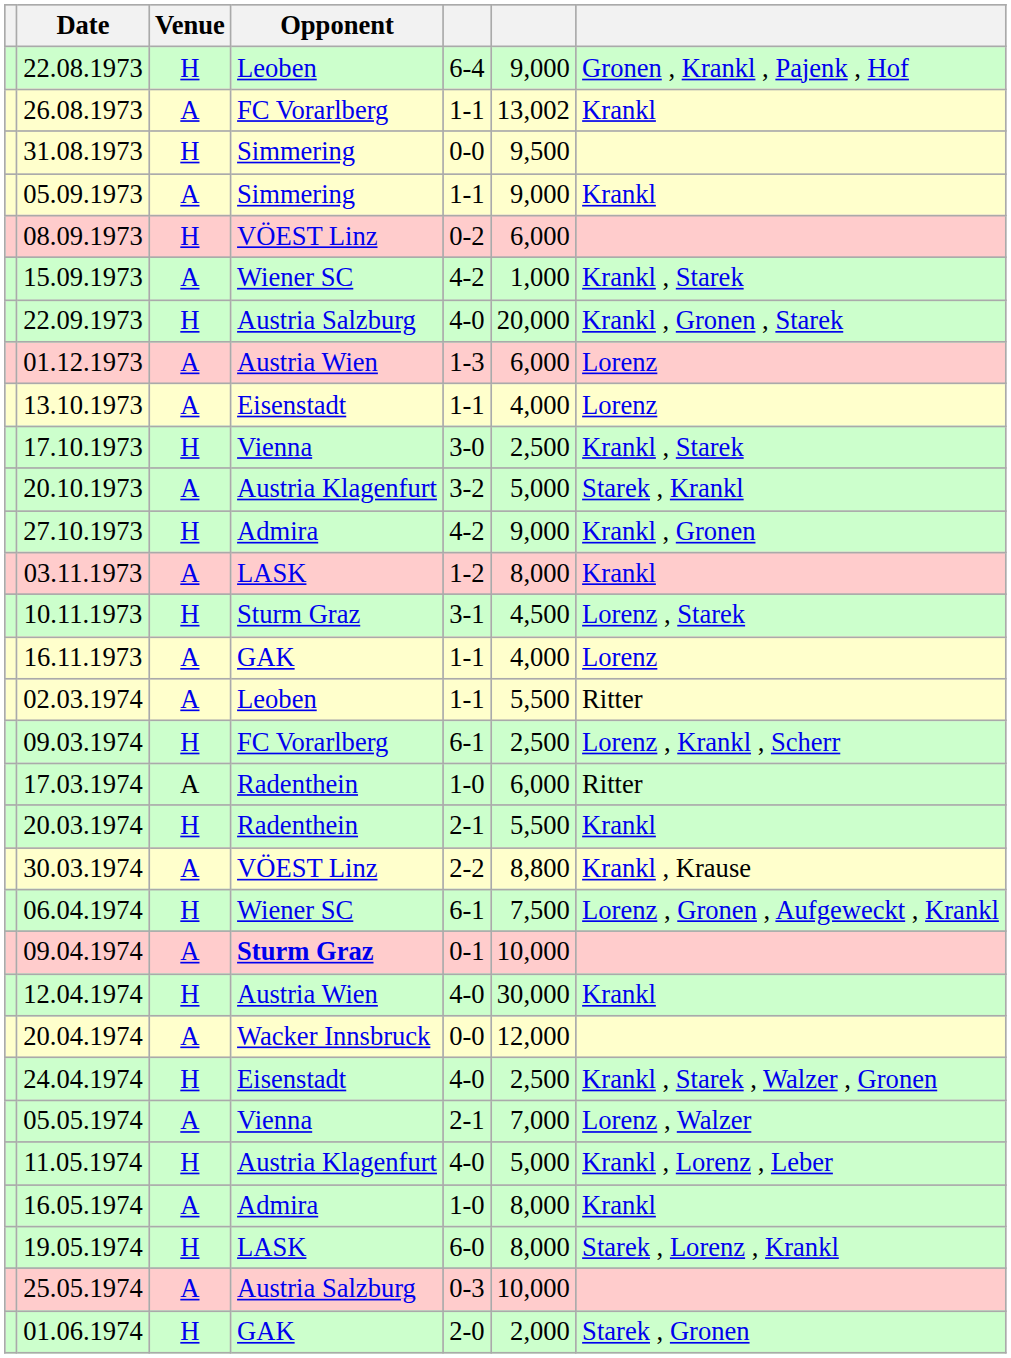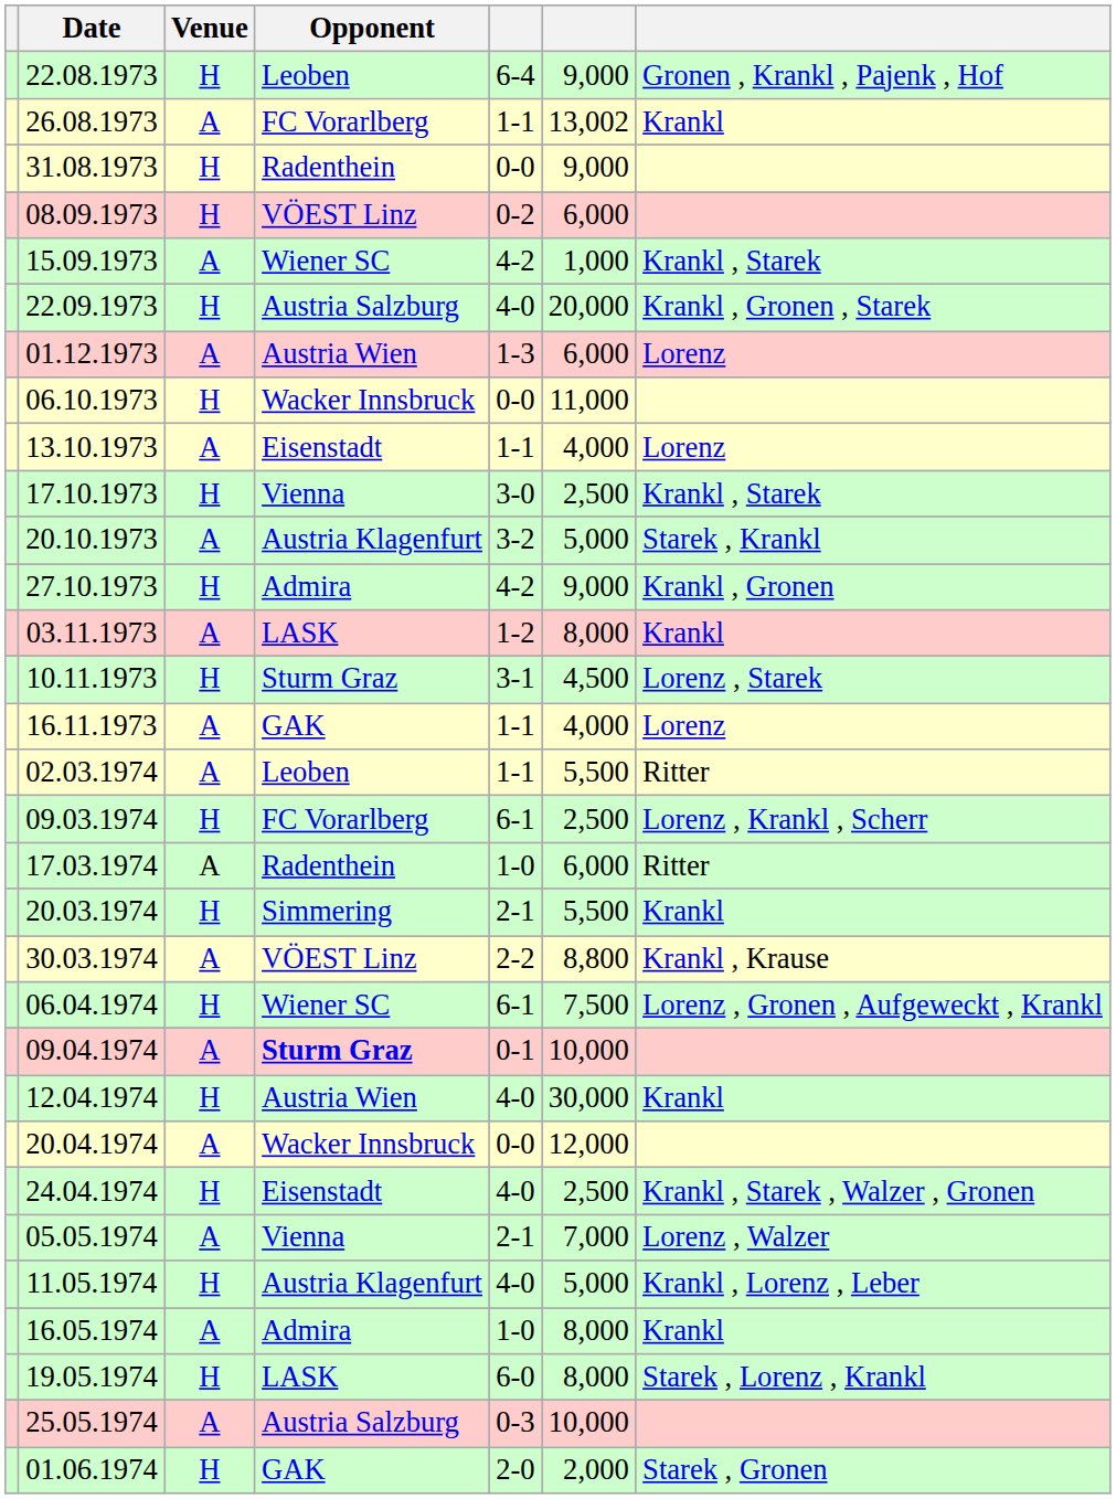 <table class="wikitable" Style="text-align: center">
 <tr>
 <th></th>
 <th>Date</th>
 <th>Venue</th>
 <th>Opponent</th>
 <th></th>
 <th></th>
 <th></th>
 </tr>
 <tr style="background:#cfc">
 <td></td>
 <td>22.08.1973</td>
 <td><a href='#'>H</a></td>
 <td align="left"><a href='#'>Leoben</a></td>
 <td>6-4</td>
 <td align="right">9,000</td>
 <td align="left"><a href='#'>Gronen</a>  , <a href='#'>Krankl</a>  , <a href='#'>Pajenk</a> , <a href='#'>Hof</a> </td>
 </tr>
 <tr style="background:#ffc">
 <td></td>
 <td>26.08.1973</td>
 <td><a href='#'>A</a></td>
 <td align="left"><a href='#'>FC Vorarlberg</a></td>
 <td>1-1</td>
 <td align="right">13,002</td>
 <td align="left"><a href='#'>Krankl</a> </td>
 </tr>
 <tr style="background:#ffc">
 <td></td>
 <td>31.08.1973</td>
 <td><a href='#'>H</a></td>
-<td align="left"><a href='#'>Simmering</a></td>
+<td align="left"><a href='#'>Radenthein</a></td>
 <td>0-0</td>
-<td align="right">9,500</td>
+<td align="right">9,000</td>
 <td align="left"></td>
-</tr>
-<tr style="background:#ffc">
-<td></td>
-<td>05.09.1973</td>
-<td><a href='#'>A</a></td>
-<td align="left"><a href='#'>Simmering</a></td>
-<td>1-1</td>
-<td align="right">9,000</td>
-<td align="left"><a href='#'>Krankl</a> </td>
 </tr>
 <tr style="background:#fcc">
 <td></td>
 <td>08.09.1973</td>
 <td><a href='#'>H</a></td>
 <td align="left"><a href='#'>VÖEST Linz</a></td>
 <td>0-2</td>
 <td align="right">6,000</td>
 <td align="left"></td>
 </tr>
 <tr style="background:#cfc">
 <td></td>
 <td>15.09.1973</td>
 <td><a href='#'>A</a></td>
 <td align="left"><a href='#'>Wiener SC</a></td>
 <td>4-2</td>
 <td align="right">1,000</td>
 <td align="left"><a href='#'>Krankl</a>   , <a href='#'>Starek</a> </td>
 </tr>
 <tr style="background:#cfc">
 <td></td>
 <td>22.09.1973</td>
 <td><a href='#'>H</a></td>
 <td align="left"><a href='#'>Austria Salzburg</a></td>
 <td>4-0</td>
 <td align="right">20,000</td>
 <td align="left"><a href='#'>Krankl</a> , <a href='#'>Gronen</a>  , <a href='#'>Starek</a> </td>
 </tr>
 <tr style="background:#fcc">
 <td></td>
 <td>01.12.1973</td>
 <td><a href='#'>A</a></td>
 <td align="left"><a href='#'>Austria Wien</a></td>
 <td>1-3</td>
 <td align="right">6,000</td>
 <td align="left"><a href='#'>Lorenz</a> </td>
+</tr>
+<tr style="background:#ffc">
+<td></td>
+<td>06.10.1973</td>
+<td><a href='#'>H</a></td>
+<td align="left"><a href='#'>Wacker Innsbruck</a></td>
+<td>0-0</td>
+<td align="right">11,000</td>
+<td align="left"></td>
 </tr>
 <tr style="background:#ffc">
 <td></td>
 <td>13.10.1973</td>
 <td><a href='#'>A</a></td>
 <td align="left"><a href='#'>Eisenstadt</a></td>
 <td>1-1</td>
 <td align="right">4,000</td>
 <td align="left"><a href='#'>Lorenz</a> </td>
 </tr>
 <tr style="background:#cfc">
 <td></td>
 <td>17.10.1973</td>
 <td><a href='#'>H</a></td>
 <td align="left"><a href='#'>Vienna</a></td>
 <td>3-0</td>
 <td align="right">2,500</td>
 <td align="left"><a href='#'>Krankl</a>  , <a href='#'>Starek</a> </td>
 </tr>
 <tr style="background:#cfc">
 <td></td>
 <td>20.10.1973</td>
 <td><a href='#'>A</a></td>
 <td align="left"><a href='#'>Austria Klagenfurt</a></td>
 <td>3-2</td>
 <td align="right">5,000</td>
 <td align="left"><a href='#'>Starek</a>  , <a href='#'>Krankl</a> </td>
 </tr>
 <tr style="background:#cfc">
 <td></td>
 <td>27.10.1973</td>
 <td><a href='#'>H</a></td>
 <td align="left"><a href='#'>Admira</a></td>
 <td>4-2</td>
 <td align="right">9,000</td>
 <td align="left"><a href='#'>Krankl</a>   , <a href='#'>Gronen</a> </td>
 </tr>
 <tr style="background:#fcc">
 <td></td>
 <td>03.11.1973</td>
 <td><a href='#'>A</a></td>
 <td align="left"><a href='#'>LASK</a></td>
 <td>1-2</td>
 <td align="right">8,000</td>
 <td align="left"><a href='#'>Krankl</a> </td>
 </tr>
 <tr style="background:#cfc">
 <td></td>
 <td>10.11.1973</td>
 <td><a href='#'>H</a></td>
 <td align="left"><a href='#'>Sturm Graz</a></td>
 <td>3-1</td>
 <td align="right">4,500</td>
 <td align="left"><a href='#'>Lorenz</a>  , <a href='#'>Starek</a> </td>
 </tr>
 <tr style="background:#ffc">
 <td></td>
 <td>16.11.1973</td>
 <td><a href='#'>A</a></td>
 <td align="left"><a href='#'>GAK</a></td>
 <td>1-1</td>
 <td align="right">4,000</td>
 <td align="left"><a href='#'>Lorenz</a> </td>
 </tr>
 <tr style="background:#ffc">
 <td></td>
 <td>02.03.1974</td>
 <td><a href='#'>A</a></td>
 <td align="left"><a href='#'>Leoben</a></td>
 <td>1-1</td>
 <td align="right">5,500</td>
 <td align="left">Ritter </td>
 </tr>
 <tr style="background:#cfc">
 <td></td>
 <td>09.03.1974</td>
 <td><a href='#'>H</a></td>
 <td align="left"><a href='#'>FC Vorarlberg</a></td>
 <td>6-1</td>
 <td align="right">2,500</td>
 <td align="left"><a href='#'>Lorenz</a> , <a href='#'>Krankl</a>    , <a href='#'>Scherr</a> </td>
 </tr>
 <tr style="background:#cfc">
 <td></td>
 <td>17.03.1974</td>
 <td>A</td>
 <td align="left"><a href='#'>Radenthein</a></td>
 <td>1-0</td>
 <td align="right">6,000</td>
 <td align="left">Ritter </td>
 </tr>
 <tr style="background:#cfc">
 <td></td>
 <td>20.03.1974</td>
 <td><a href='#'>H</a></td>
-<td align="left"><a href='#'>Radenthein</a></td>
+<td align="left"><a href='#'>Simmering</a></td>
 <td>2-1</td>
 <td align="right">5,500</td>
 <td align="left"><a href='#'>Krankl</a>  </td>
 </tr>
 <tr style="background:#ffc">
 <td></td>
 <td>30.03.1974</td>
 <td><a href='#'>A</a></td>
 <td align="left"><a href='#'>VÖEST Linz</a></td>
 <td>2-2</td>
 <td align="right">8,800</td>
 <td align="left"><a href='#'>Krankl</a> , Krause </td>
 </tr>
 <tr style="background:#cfc">
 <td></td>
 <td>06.04.1974</td>
 <td><a href='#'>H</a></td>
 <td align="left"><a href='#'>Wiener SC</a></td>
 <td>6-1</td>
 <td align="right">7,500</td>
 <td align="left"><a href='#'>Lorenz</a> , <a href='#'>Gronen</a> , <a href='#'>Aufgeweckt</a> , <a href='#'>Krankl</a>   </td>
 </tr>
 <tr style="background:#fcc">
 <td></td>
 <td>09.04.1974</td>
 <td><a href='#'>A</a></td>
 <td align="left"><strong><a href='#'>Sturm Graz</a></strong></td>
 <td>0-1</td>
 <td align="right">10,000</td>
 <td align="left"></td>
 </tr>
 <tr style="background:#cfc">
 <td></td>
 <td>12.04.1974</td>
 <td><a href='#'>H</a></td>
 <td align="left"><a href='#'>Austria Wien</a></td>
 <td>4-0</td>
 <td align="right">30,000</td>
 <td align="left"><a href='#'>Krankl</a>    </td>
 </tr>
 <tr style="background:#ffc">
 <td></td>
 <td>20.04.1974</td>
 <td><a href='#'>A</a></td>
 <td align="left"><a href='#'>Wacker Innsbruck</a></td>
 <td>0-0</td>
 <td align="right">12,000</td>
 <td align="left"></td>
 </tr>
 <tr style="background:#cfc">
 <td></td>
 <td>24.04.1974</td>
 <td><a href='#'>H</a></td>
 <td align="left"><a href='#'>Eisenstadt</a></td>
 <td>4-0</td>
 <td align="right">2,500</td>
 <td align="left"><a href='#'>Krankl</a> , <a href='#'>Starek</a> , <a href='#'>Walzer</a> , <a href='#'>Gronen</a> </td>
 </tr>
 <tr style="background:#cfc">
 <td></td>
 <td>05.05.1974</td>
 <td><a href='#'>A</a></td>
 <td align="left"><a href='#'>Vienna</a></td>
 <td>2-1</td>
 <td align="right">7,000</td>
 <td align="left"><a href='#'>Lorenz</a> , <a href='#'>Walzer</a> </td>
 </tr>
 <tr style="background:#cfc">
 <td></td>
 <td>11.05.1974</td>
 <td><a href='#'>H</a></td>
 <td align="left"><a href='#'>Austria Klagenfurt</a></td>
 <td>4-0</td>
 <td align="right">5,000</td>
 <td align="left"><a href='#'>Krankl</a>  , <a href='#'>Lorenz</a> , <a href='#'>Leber</a> </td>
 </tr>
 <tr style="background:#cfc">
 <td></td>
 <td>16.05.1974</td>
 <td><a href='#'>A</a></td>
 <td align="left"><a href='#'>Admira</a></td>
 <td>1-0</td>
 <td align="right">8,000</td>
 <td align="left"><a href='#'>Krankl</a> </td>
 </tr>
 <tr style="background:#cfc">
 <td></td>
 <td>19.05.1974</td>
 <td><a href='#'>H</a></td>
 <td align="left"><a href='#'>LASK</a></td>
 <td>6-0</td>
 <td align="right">8,000</td>
 <td align="left"><a href='#'>Starek</a>  , <a href='#'>Lorenz</a> , <a href='#'>Krankl</a>   </td>
 </tr>
 <tr style="background:#fcc">
 <td></td>
 <td>25.05.1974</td>
 <td><a href='#'>A</a></td>
 <td align="left"><a href='#'>Austria Salzburg</a></td>
 <td>0-3</td>
 <td align="right">10,000</td>
 <td align="left"></td>
 </tr>
 <tr style="background:#cfc">
 <td></td>
 <td>01.06.1974</td>
 <td><a href='#'>H</a></td>
 <td align="left"><a href='#'>GAK</a></td>
 <td>2-0</td>
 <td align="right">2,000</td>
 <td align="left"><a href='#'>Starek</a> , <a href='#'>Gronen</a> </td>
 </tr>
 </table>
